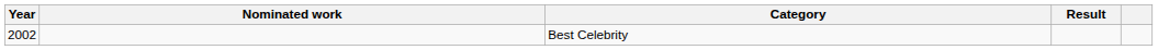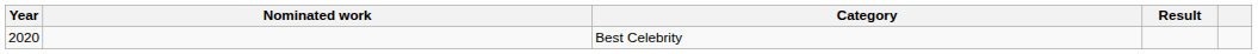 <table class="wikitable sortable">
 <tr>
 <th scope="col" style="width:1em;">Year</th>
 <th scope="col" style="width:39em;">Nominated work</th>
 <th scope="col" style="width:39em;">Category</th>
 <th scope="col" style="width:5em;">Result</th>
 <th scope="col" style="width:2em;" class="unsortable"></th>
 </tr>
 <tr>
-<td>2002</td>
+<td>2020</td>
 <td></td>
 <td Best Celebrity>Best Celebrity</td>
 <td></td>
 <td></td>
 </tr>
 </table>
